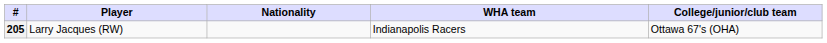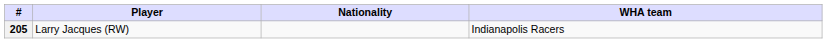 <table class="wikitable">
 <tr>
 <th style="background:#ddf; width:2.75%;">#</th>
 <th style="background:#ddf; width:22.0%;">Player</th>
 <th style="background:#ddf; width:20.0%;">Nationality</th>
 <th style="background:#ddf; width:34.0%;">WHA team</th>
-<th style="background:#ddf; width:100.0%;">College/junior/club team</th>
 </tr>
 <tr>
 <th>205</th>
 <td>Larry Jacques (RW)</td>
 <td></td>
 <td>Indianapolis Racers</td>
-<td>Ottawa 67's (OHA)</td>
 </tr>
 </table>
